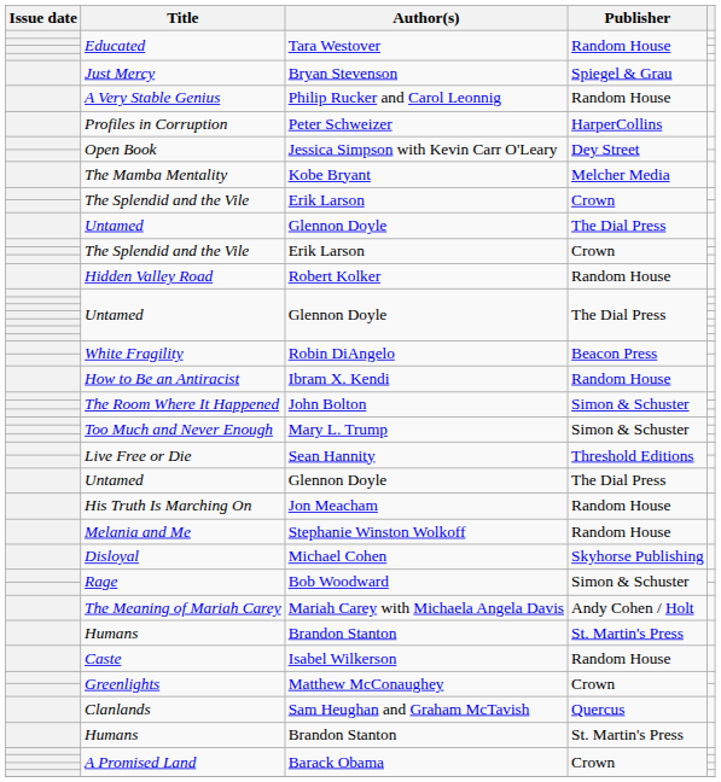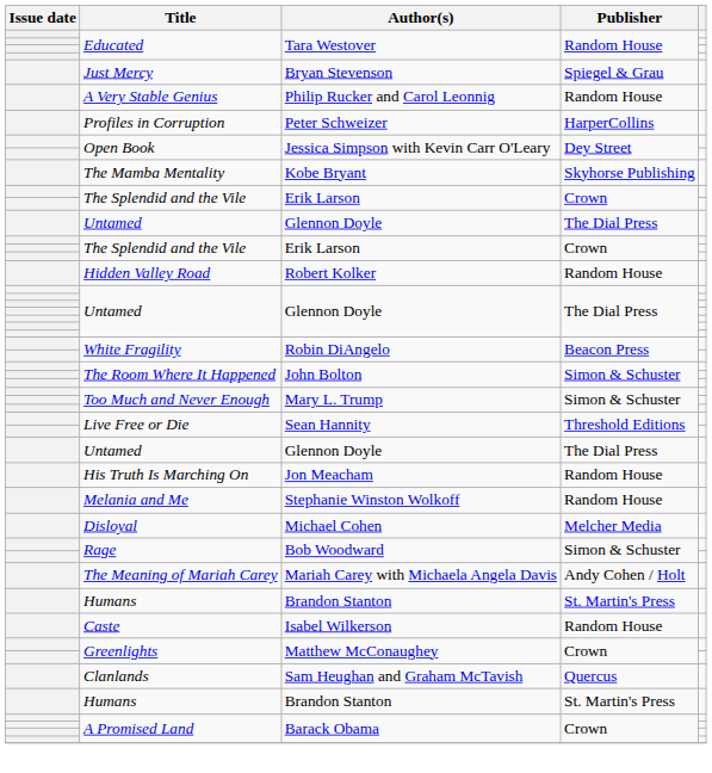 <table class="wikitable sortable plainrowheaders">
 <tr>
 <th scope=col>Issue date</th>
 <th scope=col>Title</th>
 <th scope=col>Author(s)</th>
 <th scope=col>Publisher</th>
 <th scope=col class=unsortable></th>
 </tr>
 <tr>
 <th scope=row></th>
 <td rowspan="4"><em><a href='#'>Educated</a></em></td>
 <td rowspan="4"><a href='#'>Tara Westover</a></td>
 <td rowspan="4"><a href='#'>Random House</a></td>
 <td></td>
 </tr>
 <tr>
 <th scope=row></th>
 <td></td>
 </tr>
 <tr>
 <th scope=row></th>
 <td></td>
 </tr>
 <tr>
 <th scope=row></th>
 <td></td>
 </tr>
 <tr>
 <th scope=row></th>
 <td rowspan="1"><em><a href='#'>Just Mercy</a></em></td>
 <td rowspan="1"><a href='#'>Bryan Stevenson</a></td>
 <td rowspan="1"><a href='#'>Spiegel & Grau</a></td>
 <td></td>
 </tr>
 <tr>
 <th scope=row></th>
 <td rowspan="1"><em><a href='#'>A Very Stable Genius</a></em></td>
 <td rowspan="1"><a href='#'>Philip Rucker</a> and <a href='#'>Carol Leonnig</a></td>
 <td rowspan="1">Random House</td>
 <td></td>
 </tr>
 <tr>
 <th scope=row></th>
 <td rowspan="1"><em> Profiles in Corruption</em></td>
 <td rowspan="1"><a href='#'>Peter Schweizer</a></td>
 <td rowspan="1"><a href='#'>HarperCollins</a></td>
 <td></td>
 </tr>
 <tr>
 <th scope=row></th>
 <td rowspan="2"><em>Open Book</em></td>
 <td rowspan="2"><a href='#'>Jessica Simpson</a> with Kevin Carr O'Leary</td>
 <td rowspan="2"><a href='#'>Dey Street</a></td>
 <td></td>
 </tr>
 <tr>
 <th scope=row></th>
 <td></td>
 </tr>
 <tr>
 <th scope=row></th>
 <td rowspan="1"><em>The Mamba Mentality</em></td>
 <td rowspan="1"><a href='#'>Kobe Bryant</a></td>
-<td rowspan="1"><a href='#'>Melcher Media</a></td>
+<td rowspan="1"><a href='#'>Skyhorse Publishing</a></td>
 <td></td>
 </tr>
 <tr>
 <th scope=row></th>
 <td rowspan="2"><em>The Splendid and the Vile</em></td>
 <td rowspan="2"><a href='#'>Erik Larson</a></td>
 <td rowspan="2"><a href='#'>Crown</a></td>
 <td></td>
 </tr>
 <tr>
 <th scope=row></th>
 <td></td>
 </tr>
 <tr>
 <th scope=row></th>
 <td rowspan="1"><em><a href='#'>Untamed</a></em></td>
 <td rowspan="1"><a href='#'>Glennon Doyle</a></td>
 <td rowspan="1"><a href='#'>The Dial Press</a></td>
 <td></td>
 </tr>
 <tr>
 <th scope=row></th>
 <td rowspan="3"><em>The Splendid and the Vile</em></td>
 <td rowspan="3">Erik Larson</td>
 <td rowspan="3">Crown</td>
 <td></td>
 </tr>
 <tr>
 <th scope=row></th>
 <td></td>
 </tr>
 <tr>
 <th scope=row></th>
 <td></td>
 </tr>
 <tr>
 <th scope=row></th>
 <td rowspan="1"><em><a href='#'>Hidden Valley Road</a></em></td>
 <td rowspan="1"><a href='#'>Robert Kolker</a></td>
 <td rowspan="1">Random House</td>
 <td></td>
 </tr>
 <tr>
 <th scope=row></th>
 <td rowspan="7"><em>Untamed</em></td>
 <td rowspan="7">Glennon Doyle</td>
 <td rowspan="7">The Dial Press</td>
 <td></td>
 </tr>
 <tr>
 <th scope=row></th>
 <td></td>
 </tr>
 <tr>
 <th scope=row></th>
 <td></td>
 </tr>
 <tr>
 <th scope=row></th>
 <td></td>
 </tr>
 <tr>
 <th scope=row></th>
 <td></td>
 </tr>
 <tr>
 <th scope=row></th>
 <td></td>
 </tr>
 <tr>
 <th scope=row></th>
 <td></td>
 </tr>
 <tr>
 <th scope=row></th>
 <td rowspan="2"><em><a href='#'>White Fragility</a></em></td>
 <td rowspan="2"><a href='#'>Robin DiAngelo</a></td>
 <td rowspan="2"><a href='#'>Beacon Press</a></td>
 <td></td>
 </tr>
 <tr>
 <th scope=row></th>
 <td></td>
 </tr>
 <tr>
 <th scope=row></th>
-<td rowspan="1"><em><a href='#'>How to Be an Antiracist</a></em></td>
-<td rowspan="1"><a href='#'>Ibram X. Kendi</a></td>
-<td rowspan="1"><a href='#'>Random House</a></td>
-<td></td>
-</tr>
-<tr>
-<th scope=row></th>
 <td rowspan="3"><em><a href='#'>The Room Where It Happened</a></em></td>
 <td rowspan="3"><a href='#'>John Bolton</a></td>
 <td rowspan="3"><a href='#'>Simon & Schuster</a></td>
 <td></td>
 </tr>
 <tr>
 <th scope=row></th>
 <td></td>
 </tr>
 <tr>
 <th scope=row></th>
 <td></td>
 </tr>
 <tr>
 <th scope=row></th>
 <td rowspan="3"><em><a href='#'>Too Much and Never Enough</a></em></td>
 <td rowspan="3"><a href='#'>Mary L. Trump</a></td>
 <td rowspan="3">Simon & Schuster</td>
 <td></td>
 </tr>
 <tr>
 <th scope=row></th>
 <td></td>
 </tr>
 <tr>
 <th scope=row></th>
 <td></td>
 </tr>
 <tr>
 <th scope=row></th>
 <td rowspan="2"><em>Live Free or Die</em></td>
 <td rowspan="2"><a href='#'>Sean Hannity</a></td>
 <td rowspan="2"><a href='#'>Threshold Editions</a></td>
 <td></td>
 </tr>
 <tr>
 <th scope=row></th>
 <td></td>
 </tr>
 <tr>
 <th scope=row></th>
 <td rowspan="1"><em>Untamed</em></td>
 <td rowspan="1">Glennon Doyle</td>
 <td rowspan="1">The Dial Press</td>
 <td></td>
 </tr>
 <tr>
 <th scope=row></th>
 <td rowspan="1"><em>His Truth Is Marching On</em></td>
 <td rowspan="1"><a href='#'>Jon Meacham</a></td>
 <td rowspan="1">Random House</td>
 <td></td>
 </tr>
 <tr>
 <th scope=row></th>
 <td rowspan="1"><em><a href='#'>Melania and Me</a></em></td>
 <td rowspan="1"><a href='#'>Stephanie Winston Wolkoff</a></td>
 <td rowspan="1">Random House</td>
 <td></td>
 </tr>
 <tr>
 <th scope=row></th>
 <td rowspan="1"><em><a href='#'>Disloyal</a></em></td>
 <td rowspan="1"><a href='#'>Michael Cohen</a></td>
-<td rowspan="1"><a href='#'>Skyhorse Publishing</a></td>
+<td rowspan="1"><a href='#'>Melcher Media</a></td>
 <td></td>
 </tr>
 <tr>
 <th scope=row></th>
 <td rowspan="2"><em><a href='#'>Rage</a></em></td>
 <td rowspan="2"><a href='#'>Bob Woodward</a></td>
 <td rowspan="2">Simon & Schuster</td>
 <td></td>
 </tr>
 <tr>
 <th scope=row></th>
 <td></td>
 </tr>
 <tr>
 <th scope=row></th>
 <td rowspan="1"><em><a href='#'>The Meaning of Mariah Carey</a></em></td>
 <td rowspan="1"><a href='#'>Mariah Carey</a> with <a href='#'>Michaela Angela Davis</a></td>
 <td rowspan="1">Andy Cohen / <a href='#'>Holt</a></td>
 <td></td>
 </tr>
 <tr>
 <th scope=row></th>
 <td rowspan="1"><em>Humans</em></td>
 <td rowspan="1"><a href='#'>Brandon Stanton</a></td>
 <td rowspan="1"><a href='#'>St. Martin's Press</a></td>
 <td></td>
 </tr>
 <tr>
 <th scope=row></th>
 <td rowspan="1"><em><a href='#'>Caste</a></em></td>
 <td rowspan="1"><a href='#'>Isabel Wilkerson</a></td>
 <td rowspan="1">Random House</td>
 <td></td>
 </tr>
 <tr>
 <th scope=row></th>
 <td rowspan="2"><em><a href='#'>Greenlights</a></em></td>
 <td rowspan="2"><a href='#'>Matthew McConaughey</a></td>
 <td rowspan="2">Crown</td>
 <td></td>
 </tr>
 <tr>
 <th scope=row></th>
 <td></td>
 </tr>
 <tr>
 <th scope=row></th>
 <td rowspan="1"><em>Clanlands</em></td>
 <td rowspan="1"><a href='#'>Sam Heughan</a> and <a href='#'>Graham McTavish</a></td>
 <td rowspan="1"><a href='#'>Quercus</a></td>
 <td></td>
 </tr>
 <tr>
 <th scope=row></th>
 <td rowspan="1"><em>Humans</em></td>
 <td rowspan="1">Brandon Stanton</td>
 <td rowspan="1">St. Martin's Press</td>
 <td></td>
 </tr>
 <tr>
 <th scope=row></th>
 <td rowspan="4"><em><a href='#'>A Promised Land</a></em></td>
 <td rowspan="4"><a href='#'>Barack Obama</a></td>
 <td rowspan="4">Crown</td>
 <td></td>
 </tr>
 <tr>
 <th scope=row></th>
 <td></td>
 </tr>
 <tr>
 <th scope=row></th>
 <td></td>
 </tr>
 <tr>
 <th scope=row></th>
 <td></td>
 </tr>
 <tr>
 </tr>
 </table>
